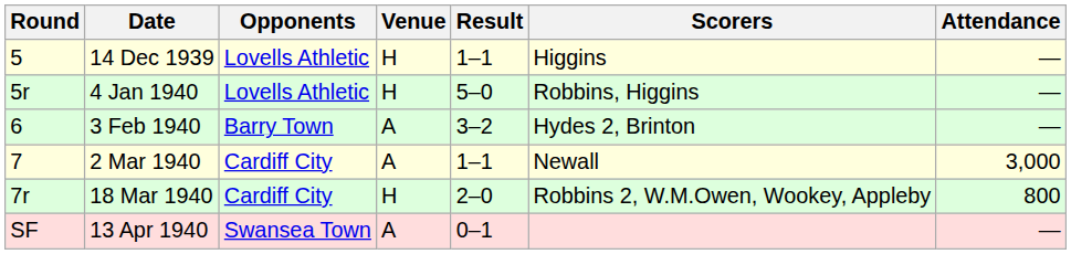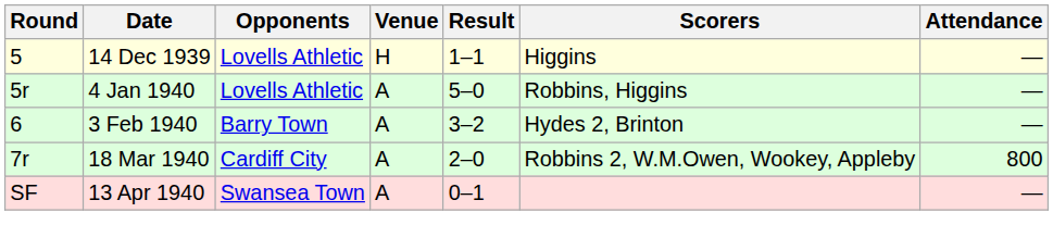 <table class="wikitable">
 <tr>
 <th>Round</th>
 <th>Date</th>
 <th>Opponents</th>
 <th>Venue</th>
 <th>Result</th>
 <th>Scorers</th>
 <th>Attendance</th>
 </tr>
 <tr bgcolor="#ffffdd">
 <td>5</td>
 <td>14 Dec 1939</td>
 <td><a href='#'>Lovells Athletic</a></td>
 <td>H</td>
 <td>1–1</td>
 <td>Higgins</td>
 <td align="right">—</td>
 </tr>
 <tr bgcolor="#ddffdd">
 <td>5r</td>
 <td>4 Jan 1940</td>
 <td><a href='#'>Lovells Athletic</a></td>
-<td>H</td>
+<td>A</td>
 <td>5–0</td>
 <td>Robbins, Higgins</td>
 <td align="right">—</td>
 </tr>
 <tr bgcolor="#ddffdd">
 <td>6</td>
 <td>3 Feb 1940</td>
 <td><a href='#'>Barry Town</a></td>
 <td>A</td>
 <td>3–2</td>
 <td>Hydes 2, Brinton</td>
 <td align="right">—</td>
 </tr>
-<tr bgcolor="#ffffdd">
-<td>7</td>
-<td>2 Mar 1940</td>
-<td><a href='#'>Cardiff City</a></td>
-<td>A</td>
-<td>1–1</td>
-<td>Newall</td>
-<td align="right">3,000</td>
-</tr>
 <tr bgcolor="#ddffdd">
 <td>7r</td>
 <td>18 Mar 1940</td>
 <td><a href='#'>Cardiff City</a></td>
-<td>H</td>
+<td>A</td>
 <td>2–0</td>
 <td>Robbins 2, W.M.Owen, Wookey, Appleby</td>
 <td align="right">800</td>
 </tr>
 <tr bgcolor="#ffdddd">
 <td>SF</td>
 <td>13 Apr 1940</td>
 <td><a href='#'>Swansea Town</a></td>
 <td>A</td>
 <td>0–1</td>
 <td></td>
 <td align="right">—</td>
 </tr>
 </table>
